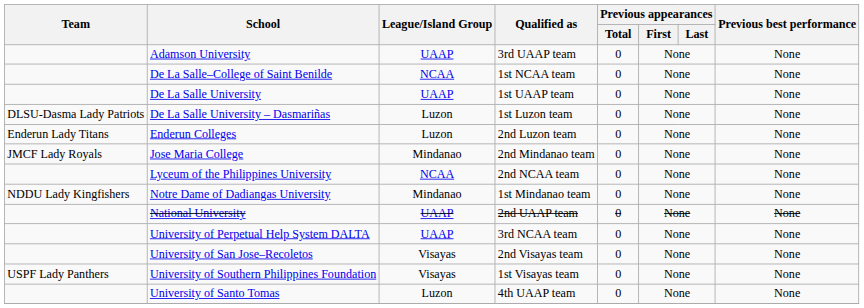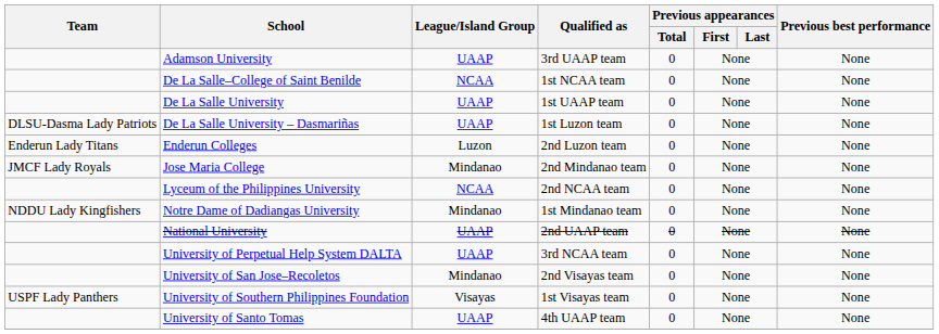 <table class="wikitable sortable" style="font-size:90%">
 <tr>
 <th rowspan=2>Team</th>
 <th rowspan=2>School</th>
 <th rowspan=2>League/Island Group</th>
 <th rowspan=2>Qualified as</th>
 <th colspan=3>Previous appearances</th>
 <th rowspan=2>Previous best performance</th>
 </tr>
 <tr>
 <th>Total</th>
 <th>First</th>
 <th>Last</th>
 </tr>
 <tr>
 <td></td>
 <td><a href='#'>Adamson University</a></td>
 <td align=center><a href='#'>UAAP</a></td>
 <td>3rd UAAP team</td>
 <td style="text-align:center">0</td>
 <td colspan=2 style="text-align:center">None</td>
 <td style="text-align:center">None</td>
 </tr>
 <tr>
 <td></td>
 <td><a href='#'>De La Salle–College of Saint Benilde</a></td>
 <td align=center><a href='#'>NCAA</a></td>
 <td>1st NCAA team</td>
 <td style="text-align:center">0</td>
 <td colspan=2 style="text-align:center">None</td>
 <td style="text-align:center">None</td>
 </tr>
 <tr>
 <td></td>
 <td><a href='#'>De La Salle University</a></td>
 <td align=center><a href='#'>UAAP</a></td>
 <td>1st UAAP team</td>
 <td style="text-align:center">0</td>
 <td colspan=2 style="text-align:center">None</td>
 <td style="text-align:center">None</td>
 </tr>
 <tr>
 <td> DLSU-Dasma Lady Patriots</td>
 <td><a href='#'>De La Salle University – Dasmariñas</a></td>
-<td style="text-align:center">Luzon</td>
+<td align=center><a href='#'>UAAP</a></td>
 <td>1st Luzon team</td>
 <td style="text-align:center">0</td>
 <td colspan=2 style="text-align:center">None</td>
 <td style="text-align:center">None</td>
 </tr>
 <tr>
 <td> Enderun Lady Titans</td>
 <td><a href='#'>Enderun Colleges</a></td>
 <td style="text-align:center">Luzon</td>
 <td>2nd Luzon team</td>
 <td style="text-align:center">0</td>
 <td colspan=2 style="text-align:center">None</td>
 <td style="text-align:center">None</td>
 </tr>
 <tr>
 <td> JMCF Lady Royals</td>
 <td><a href='#'>Jose Maria College</a></td>
 <td style="text-align:center">Mindanao</td>
 <td>2nd Mindanao team</td>
 <td style="text-align:center">0</td>
 <td colspan=2 style="text-align:center">None</td>
 <td style="text-align:center">None</td>
 </tr>
 <tr>
 <td></td>
 <td><a href='#'>Lyceum of the Philippines University</a></td>
 <td align=center><a href='#'>NCAA</a></td>
 <td>2nd NCAA team</td>
 <td style="text-align:center">0</td>
 <td colspan=2 style="text-align:center">None</td>
 <td style="text-align:center">None</td>
 </tr>
 <tr>
 <td> NDDU Lady Kingfishers</td>
 <td><a href='#'>Notre Dame of Dadiangas University</a></td>
 <td style="text-align:center">Mindanao</td>
 <td>1st Mindanao team</td>
 <td style="text-align:center">0</td>
 <td colspan=2 style="text-align:center">None</td>
 <td style="text-align:center">None</td>
 </tr>
 <tr>
 <td><s></s> </td>
 <td><s><a href='#'>National University</a></s></td>
 <td align=center><s><a href='#'>UAAP</a></s></td>
 <td><s>2nd UAAP team</s></td>
 <td style="text-align:center"><s>0</s></td>
 <td colspan=2 style="text-align:center"><s>None</s></td>
 <td style="text-align:center"><s>None</s></td>
 </tr>
 <tr>
 <td></td>
 <td><a href='#'>University of Perpetual Help System DALTA</a></td>
 <td align=center><a href='#'>UAAP</a></td>
 <td>3rd NCAA team</td>
 <td style="text-align:center">0</td>
 <td colspan=2 style="text-align:center">None</td>
 <td style="text-align:center">None</td>
 </tr>
 <tr>
 <td></td>
 <td><a href='#'>University of San Jose–Recoletos</a></td>
-<td style="text-align:center">Visayas</td>
+<td style="text-align:center">Mindanao</td>
 <td>2nd Visayas team</td>
 <td style="text-align:center">0</td>
 <td colspan=2 style="text-align:center">None</td>
 <td style="text-align:center">None</td>
 </tr>
 <tr>
 <td> USPF Lady Panthers</td>
 <td><a href='#'>University of Southern Philippines Foundation</a></td>
 <td style="text-align:center">Visayas</td>
 <td>1st Visayas team</td>
 <td style="text-align:center">0</td>
 <td colspan=2 style="text-align:center">None</td>
 <td style="text-align:center">None</td>
 </tr>
 <tr>
 <td></td>
 <td><a href='#'>University of Santo Tomas</a></td>
-<td style="text-align:center">Luzon</td>
+<td align=center><a href='#'>UAAP</a></td>
 <td>4th UAAP team</td>
 <td style="text-align:center">0</td>
 <td colspan=2 style="text-align:center">None</td>
 <td style="text-align:center">None</td>
 </tr>
 <tr>
 </tr>
 </table>
